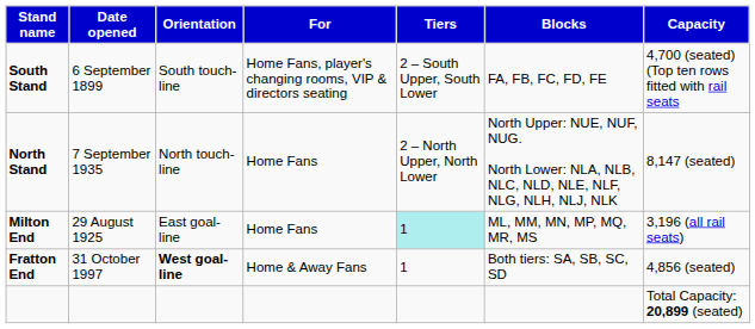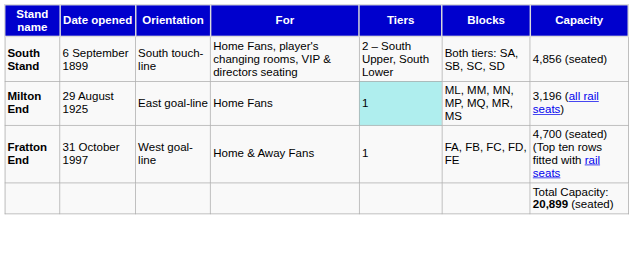 <table class="wikitable" style="text-align:left;">
 <tr>
 <th style="background-color:mediumblue; color:white; border:2px solid gainsboro" scope="col">Stand name</th>
 <th style="background-color:mediumblue; color:white; border:2px solid gainsboro" scope="col">Date opened</th>
 <th style="background-color:mediumblue; color:white; border:2px solid gainsboro" scope="col">Orientation</th>
 <th style="background-color:mediumblue; color:white; border:2px solid gainsboro" scope="col">For</th>
 <th style="background-color:mediumblue; color:white; border:2px solid gainsboro" scope="col">Tiers</th>
 <th style="background-color:mediumblue; color:white; border:2px solid gainsboro" scope="col">Blocks</th>
 <th style="background-color:mediumblue; color:white; border:2px solid gainsboro" scope="col">Capacity</th>
 </tr>
 <tr>
 <td><strong>South Stand</strong></td>
 <td>6 September 1899</td>
 <td>South touch-line</td>
 <td>Home Fans, player's changing rooms, VIP & directors seating</td>
 <td>2 – South Upper, South Lower</td>
-<td>FA, FB, FC, FD, FE</td>
-<td>4,700 (seated) <br> (Top ten rows fitted with <a href='#'>rail seats</a></td>
-</tr>
-<tr>
-<td><strong>North Stand</strong></td>
-<td>7 September 1935</td>
-<td>North touch-line</td>
-<td>Home Fans</td>
-<td>2 – North Upper, North Lower</td>
-<td>North Upper: NUE, NUF, NUG. <br><br>North Lower: NLA, NLB, NLC, NLD, NLE, NLF, NLG, NLH, NLJ, NLK</td>
-<td>8,147 (seated)</td>
+<td>Both tiers: SA, SB, SC, SD</td>
+<td>4,856 (seated)</td>
 </tr>
 <tr>
 <td><strong>Milton End</strong></td>
 <td>29 August 1925</td>
 <td>East goal-line</td>
 <td>Home Fans</td>
 <td style="background: paleturquoise;">1</td>
 <td>ML, MM, MN, MP, MQ, MR, MS</td>
 <td>3,196 (<a href='#'>all rail seats</a>)</td>
 </tr>
 <tr>
 <td><strong>Fratton End</strong></td>
 <td>31 October 1997</td>
-<td><strong>West goal-line</strong></td>
+<td>West goal-line</td>
 <td>Home & Away Fans</td>
 <td>1</td>
-<td>Both tiers: SA, SB, SC, SD</td>
-<td>4,856 (seated)</td>
+<td>FA, FB, FC, FD, FE</td>
+<td>4,700 (seated) <br> (Top ten rows fitted with <a href='#'>rail seats</a></td>
 </tr>
 <tr>
 <td></td>
 <td></td>
 <td></td>
 <td></td>
 <td></td>
 <td></td>
 <td>Total Capacity: <strong>20,899</strong> (seated)</td>
 </tr>
 </table>
